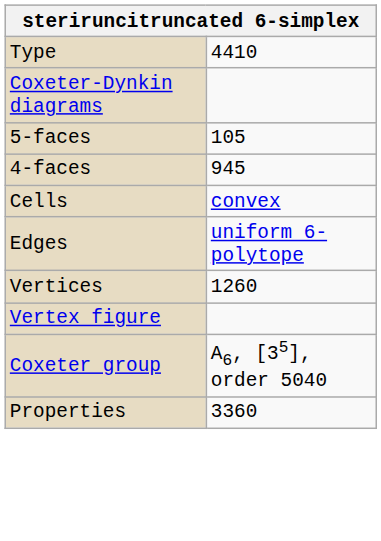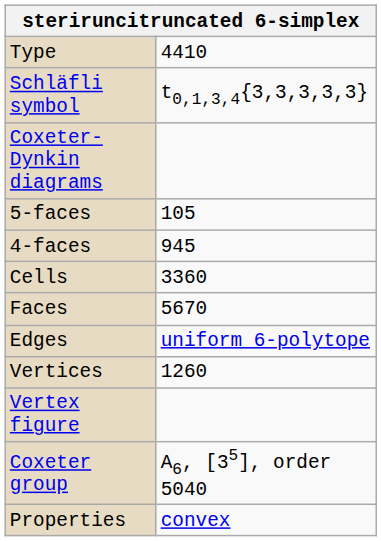 <table class="wikitable" align="right" style="margin-left:10px" width="250">
 <tr>
 <th bgcolor=#e7dcc3 colspan=2>steriruncitruncated 6-simplex</th>
 </tr>
 <tr>
 <td bgcolor=#e7dcc3>Type</td>
 <td>4410</td>
+</tr>
+<tr>
+<td bgcolor=#e7dcc3><a href='#'>Schläfli symbol</a></td>
+<td>t<sub>0,1,3,4</sub>{3,3,3,3,3}</td>
 </tr>
 <tr>
 <td bgcolor=#e7dcc3><a href='#'>Coxeter-Dynkin diagrams</a></td>
 <td></td>
 </tr>
 <tr>
 <td bgcolor=#e7dcc3>5-faces</td>
 <td>105</td>
 </tr>
 <tr>
 <td bgcolor=#e7dcc3>4-faces</td>
 <td>945</td>
 </tr>
 <tr>
 <td bgcolor=#e7dcc3>Cells</td>
-<td><a href='#'>convex</a></td>
+<td>3360</td>
+</tr>
+<tr>
+<td bgcolor=#e7dcc3>Faces</td>
+<td>5670</td>
 </tr>
 <tr>
 <td bgcolor=#e7dcc3>Edges</td>
 <td><a href='#'>uniform 6-polytope</a></td>
 </tr>
 <tr>
 <td bgcolor=#e7dcc3>Vertices</td>
 <td>1260</td>
 </tr>
 <tr>
 <td bgcolor=#e7dcc3><a href='#'>Vertex figure</a></td>
 <td></td>
 </tr>
 <tr>
 <td bgcolor=#e7dcc3><a href='#'>Coxeter group</a></td>
 <td>A<sub>6</sub>, [3<sup>5</sup>], order 5040</td>
 </tr>
 <tr>
 <td bgcolor=#e7dcc3>Properties</td>
-<td>3360</td>
+<td><a href='#'>convex</a></td>
 </tr>
 </table>
